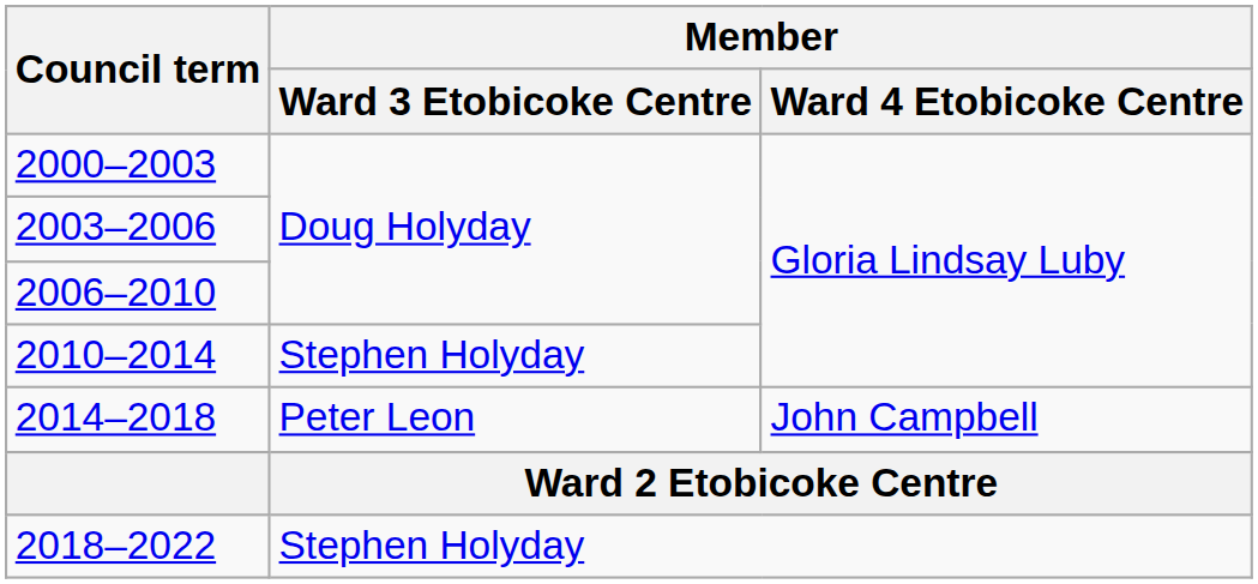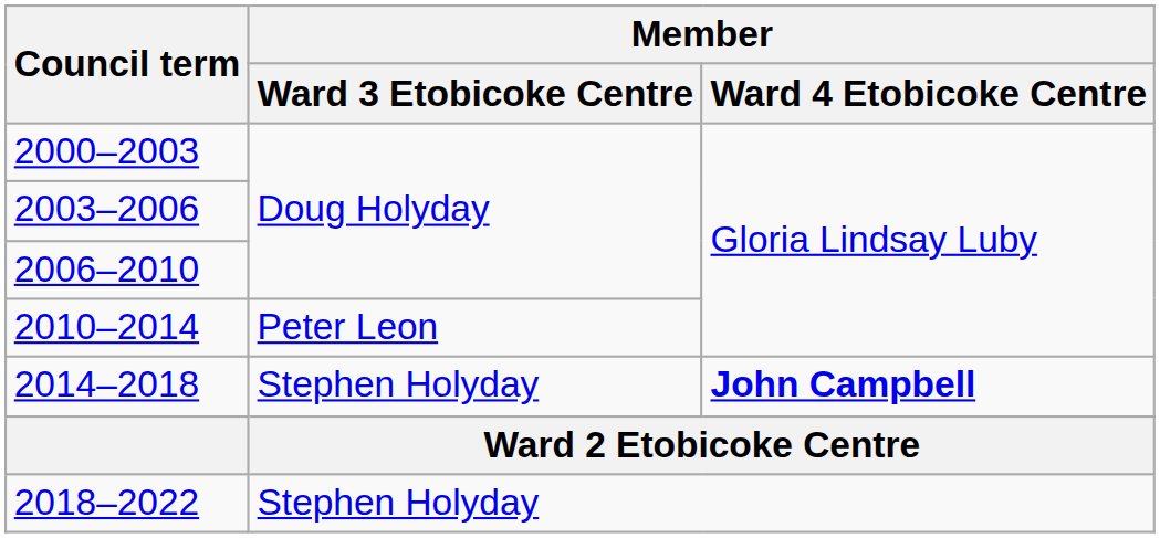 <table class="wikitable">
 <tr>
 <th rowspan="2">Council term</th>
 <th colspan="2">Member</th>
 </tr>
 <tr>
 <th>Ward 3 Etobicoke Centre</th>
 <th>Ward 4 Etobicoke Centre</th>
 </tr>
 <tr>
 <td><a href='#'>2000–2003</a></td>
 <td rowspan="3"><a href='#'>Doug Holyday</a></td>
 <td rowspan="4"><a href='#'>Gloria Lindsay Luby</a></td>
 </tr>
 <tr>
 <td><a href='#'>2003–2006</a></td>
 </tr>
 <tr>
 <td><a href='#'>2006–2010</a></td>
 </tr>
 <tr>
 <td><a href='#'>2010–2014</a></td>
-<td><a href='#'>Stephen Holyday</a></td>
+<td><a href='#'>Peter Leon</a></td>
 </tr>
 <tr>
 <td><a href='#'>2014–2018</a></td>
-<td><a href='#'>Peter Leon</a></td>
-<td><a href='#'>John Campbell</a></td>
+<td><a href='#'>Stephen Holyday</a></td>
+<td><strong><a href='#'>John Campbell</a></strong></td>
 </tr>
 <tr>
 <th></th>
 <th colspan="2">Ward 2 Etobicoke Centre</th>
 </tr>
 <tr>
 <td><a href='#'>2018–2022</a></td>
 <td colspan="2"><a href='#'>Stephen Holyday</a></td>
 </tr>
 </table>
